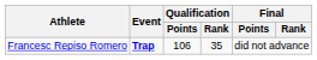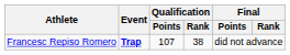 <table class="wikitable" style="font-size:90%">
 <tr>
 <th rowspan="2">Athlete</th>
 <th rowspan="2">Event</th>
 <th colspan=2>Qualification</th>
 <th colspan=2>Final</th>
 </tr>
 <tr style="font-size:95%">
 <th>Points</th>
 <th>Rank</th>
 <th>Points</th>
 <th>Rank</th>
 </tr>
 <tr align=center>
 <td align=left><a href='#'>Francesc Repiso Romero</a></td>
 <td align=left><strong><a href='#'>Trap</a></strong></td>
-<td>106</td>
-<td>35</td>
+<td>107</td>
+<td>38</td>
 <td colspan=2>did not advance</td>
 </tr>
 </table>
